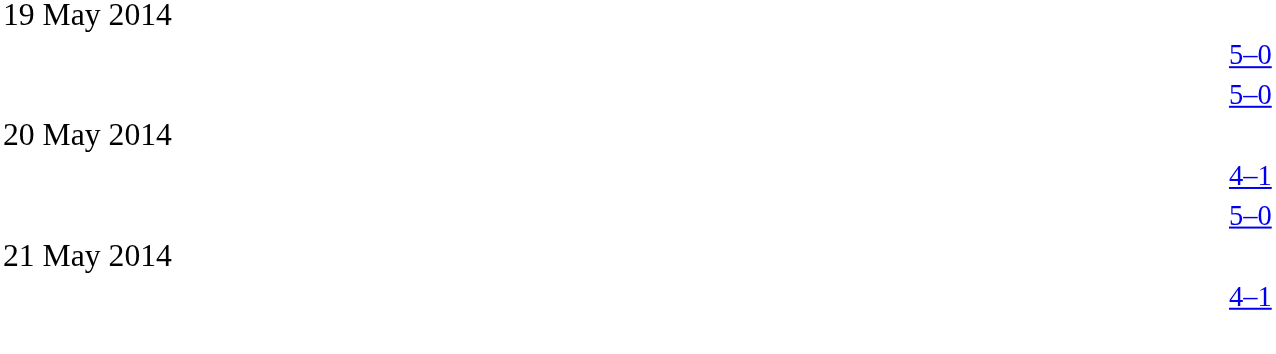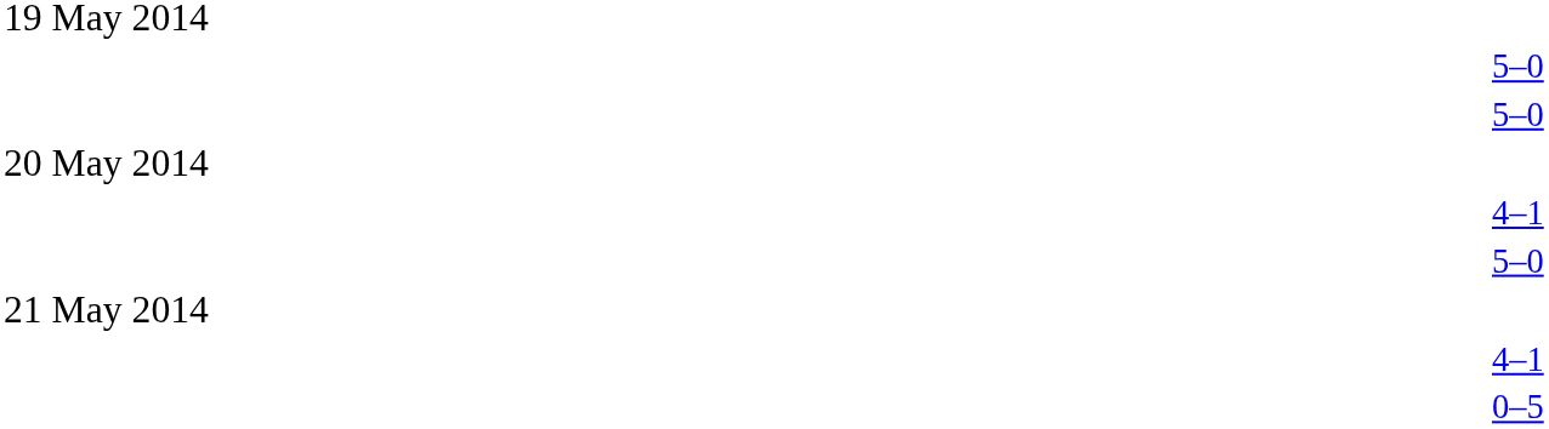 <table style="width:100%;" cellspacing="1">
 <tr>
 <th width=25%></th>
 <th width=10%></th>
 <th width=25%></th>
 </tr>
 <tr>
 <td colspan=3>19 May 2014</td>
 </tr>
 <tr style=font-size:90%>
 <td align=right></td>
 <td align=center><a href='#'>5–0</a></td>
 <td></td>
 </tr>
 <tr style=font-size:90%>
 <td align=right></td>
 <td align=center><a href='#'>5–0</a></td>
 <td></td>
 </tr>
 <tr>
 <td colspan=3>20 May 2014</td>
 </tr>
 <tr style=font-size:90%>
 <td align=right></td>
 <td align=center><a href='#'>4–1</a></td>
 <td></td>
 </tr>
 <tr style=font-size:90%>
 <td align=right></td>
 <td align=center><a href='#'>5–0</a></td>
 <td></td>
 </tr>
 <tr>
 <td colspan=3>21 May 2014</td>
 </tr>
 <tr style=font-size:90%>
 <td align=right></td>
 <td align=center><a href='#'>4–1</a></td>
 <td></td>
 </tr>
+<tr style=font-size:90%>
+<td align=right></td>
+<td align=center><a href='#'>0–5</a></td>
+<td></td>
+</tr>
 </table>
